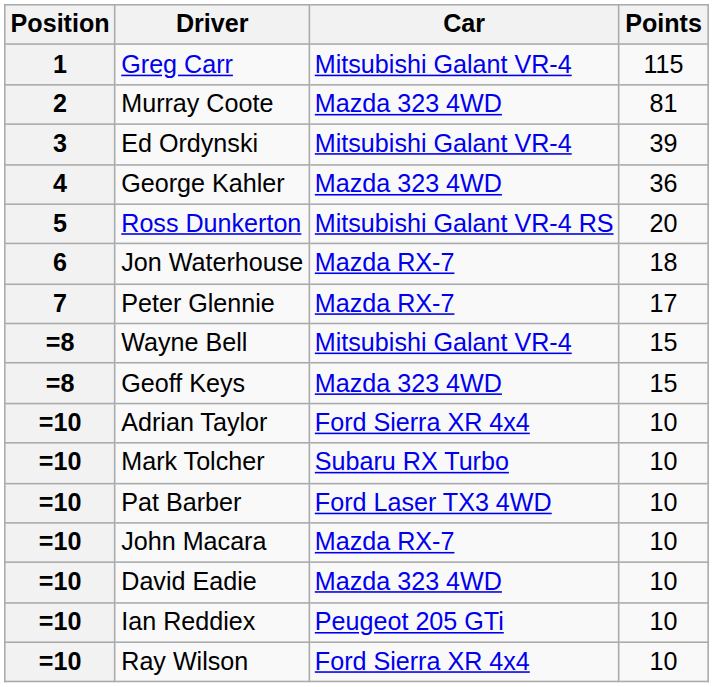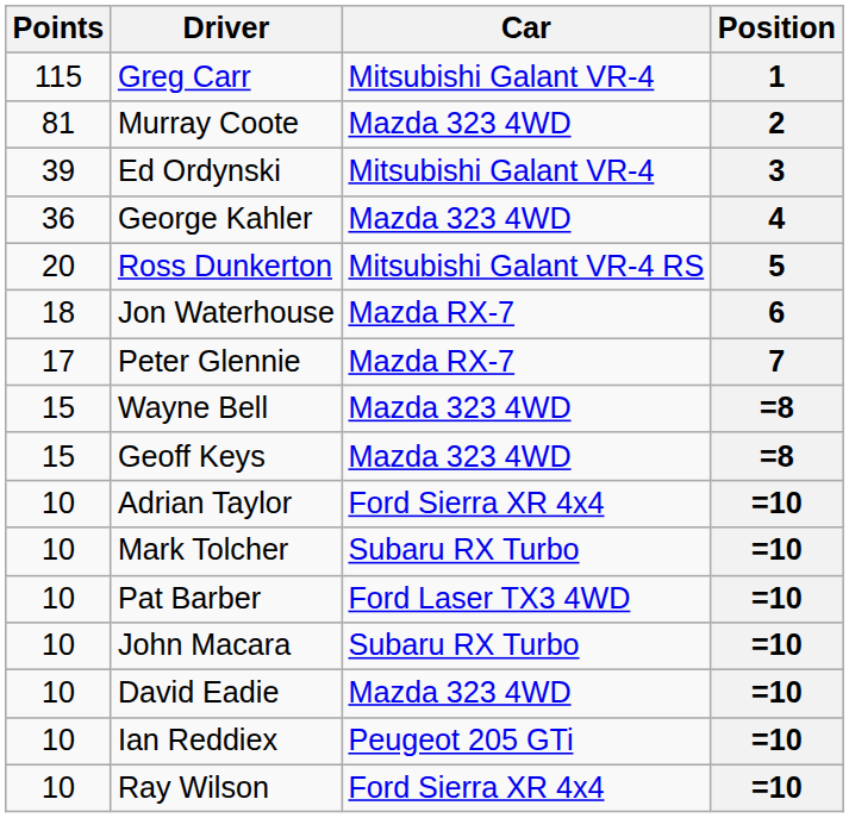 <table class="wikitable" border="1">
 <tr>
-<th>Position</th>
+<th>Points</th>
 <th>Driver</th>
 <th>Car</th>
-<th>Points</th>
+<th>Position</th>
 </tr>
 <tr>
-<th>1</th>
+<td align="center">115</td>
 <td><a href='#'>Greg Carr</a></td>
 <td><a href='#'>Mitsubishi Galant VR-4</a></td>
-<td align="center">115</td>
+<th>1</th>
 </tr>
 <tr>
-<th>2</th>
+<td align="center">81</td>
 <td>Murray Coote</td>
 <td><a href='#'>Mazda 323 4WD</a></td>
-<td align="center">81</td>
+<th>2</th>
 </tr>
 <tr>
-<th>3</th>
+<td align="center">39</td>
 <td>Ed Ordynski</td>
 <td><a href='#'>Mitsubishi Galant VR-4</a></td>
-<td align="center">39</td>
+<th>3</th>
 </tr>
 <tr>
-<th>4</th>
+<td align="center">36</td>
 <td>George Kahler</td>
 <td><a href='#'>Mazda 323 4WD</a></td>
-<td align="center">36</td>
+<th>4</th>
 </tr>
 <tr>
-<th>5</th>
+<td align="center">20</td>
 <td><a href='#'>Ross Dunkerton</a></td>
 <td><a href='#'>Mitsubishi Galant VR-4 RS</a></td>
-<td align="center">20</td>
+<th>5</th>
 </tr>
 <tr>
-<th>6</th>
+<td align="center">18</td>
 <td>Jon Waterhouse</td>
 <td><a href='#'>Mazda RX-7</a></td>
-<td align="center">18</td>
+<th>6</th>
 </tr>
 <tr>
-<th>7</th>
+<td align="center">17</td>
 <td>Peter Glennie</td>
 <td><a href='#'>Mazda RX-7</a></td>
-<td align="center">17</td>
+<th>7</th>
 </tr>
 <tr>
+<td align="center">15</td>
+<td>Wayne Bell</td>
+<td><a href='#'>Mazda 323 4WD</a></td>
 <th>=8</th>
-<td>Wayne Bell</td>
-<td><a href='#'>Mitsubishi Galant VR-4</a></td>
-<td align="center">15</td>
 </tr>
 <tr>
-<th>=8</th>
+<td align="center">15</td>
 <td>Geoff Keys</td>
 <td><a href='#'>Mazda 323 4WD</a></td>
-<td align="center">15</td>
+<th>=8</th>
 </tr>
 <tr>
-<th>=10</th>
+<td align="center">10</td>
 <td>Adrian Taylor</td>
 <td><a href='#'>Ford Sierra XR 4x4</a></td>
-<td align="center">10</td>
+<th>=10</th>
 </tr>
 <tr>
-<th>=10</th>
+<td align="center">10</td>
 <td>Mark Tolcher</td>
 <td><a href='#'>Subaru RX Turbo</a></td>
-<td align="center">10</td>
+<th>=10</th>
 </tr>
 <tr>
-<th>=10</th>
+<td align="center">10</td>
 <td>Pat Barber</td>
 <td><a href='#'>Ford Laser TX3 4WD</a></td>
-<td align="center">10</td>
+<th>=10</th>
 </tr>
 <tr>
+<td align="center">10</td>
+<td>John Macara</td>
+<td><a href='#'>Subaru RX Turbo</a></td>
 <th>=10</th>
-<td>John Macara</td>
-<td><a href='#'>Mazda RX-7</a></td>
-<td align="center">10</td>
 </tr>
 <tr>
-<th>=10</th>
+<td align="center">10</td>
 <td>David Eadie</td>
 <td><a href='#'>Mazda 323 4WD</a></td>
-<td align="center">10</td>
+<th>=10</th>
 </tr>
 <tr>
-<th>=10</th>
+<td align="center">10</td>
 <td>Ian Reddiex</td>
 <td><a href='#'>Peugeot 205 GTi</a></td>
-<td align="center">10</td>
+<th>=10</th>
 </tr>
 <tr>
-<th>=10</th>
+<td align="center">10</td>
 <td>Ray Wilson</td>
 <td><a href='#'>Ford Sierra XR 4x4</a></td>
-<td align="center">10</td>
+<th>=10</th>
 </tr>
 </table>
